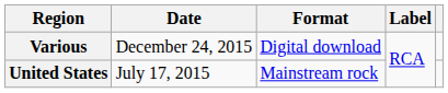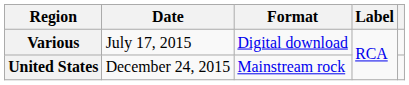 <table class="wikitable plainrowheaders">
 <tr>
 <th scope="col">Region</th>
 <th scope="col">Date</th>
 <th scope="col">Format</th>
 <th scope="col">Label</th>
 <th scope="col"></th>
 </tr>
 <tr>
 <th scope="row">Various</th>
-<td>December 24, 2015</td>
+<td>July 17, 2015</td>
 <td><a href='#'>Digital download</a></td>
 <td rowspan="2"><a href='#'>RCA</a></td>
 <td align="center"></td>
 </tr>
 <tr>
 <th scope="row">United States</th>
-<td>July 17, 2015</td>
+<td>December 24, 2015</td>
 <td><a href='#'>Mainstream rock</a></td>
 <td align="center"></td>
 </tr>
 </table>
